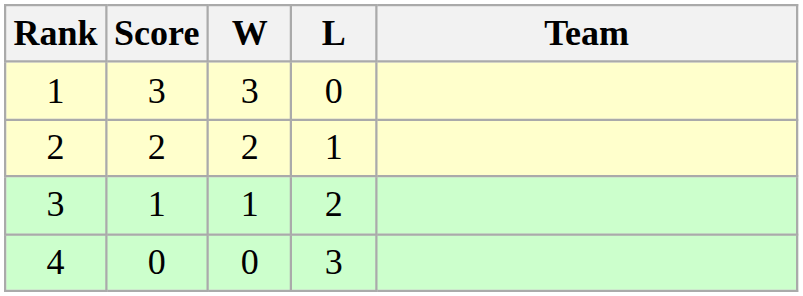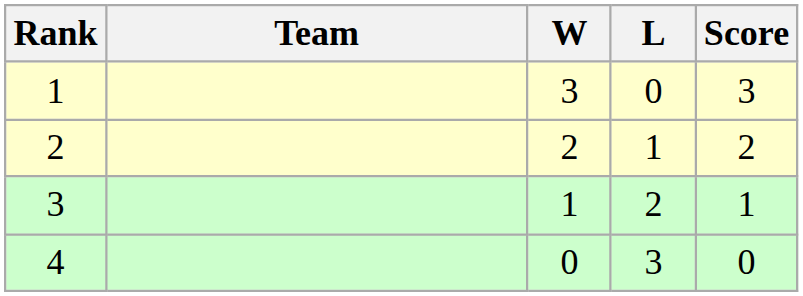 <table class="wikitable Sortable" style="text-align:center">
 <tr>
 <th width=30>Rank</th>
-<th width=30>Score</th>
+<th width=180>Team</th>
 <th width=30>W</th>
 <th width=30>L</th>
-<th width=180>Team</th>
+<th width=30>Score</th>
 </tr>
 <tr bgcolor="#ffffcc">
 <td>1</td>
-<td>3</td>
+<td style="text-align:left;"> </td>
 <td>3</td>
 <td>0</td>
-<td style="text-align:left;"> </td>
+<td>3</td>
 </tr>
 <tr bgcolor="#ffffcc">
 <td>2</td>
-<td>2</td>
+<td style="text-align:left;"> </td>
 <td>2</td>
 <td>1</td>
-<td style="text-align:left;"> </td>
+<td>2</td>
 </tr>
 <tr bgcolor="ccffcc">
 <td>3</td>
-<td>1</td>
+<td style="text-align:left;"> </td>
 <td>1</td>
 <td>2</td>
-<td style="text-align:left;"> </td>
+<td>1</td>
 </tr>
 <tr bgcolor="ccffcc">
 <td>4</td>
-<td>0</td>
+<td style="text-align:left;"> </td>
 <td>0</td>
 <td>3</td>
-<td style="text-align:left;"> </td>
+<td>0</td>
 </tr>
 </table>
